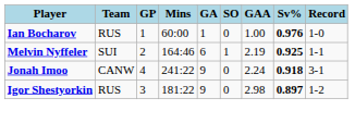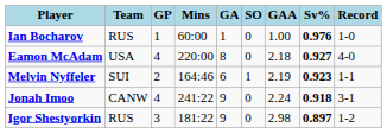 <table class="wikitable">
 <tr>
 <th style="background:lightblue;">Player</th>
 <th style="background:lightblue;">Team</th>
 <th style="background:lightblue;">GP</th>
 <th style="background:lightblue;">Mins</th>
 <th style="background:lightblue;">GA</th>
 <th style="background:lightblue;">SO</th>
 <th style="background:lightblue;">GAA</th>
 <th style="background:lightblue;">Sv%</th>
 <th style="background:lightblue;">Record</th>
 </tr>
 <tr>
 <td><strong><a href='#'>Ian Bocharov</a></strong></td>
 <td>RUS</td>
 <td>1</td>
 <td>60:00</td>
 <td>1</td>
 <td>0</td>
 <td>1.00</td>
 <td><strong>0.976</strong></td>
 <td>1-0</td>
 </tr>
 <tr>
+<td><strong><a href='#'>Eamon McAdam</a></strong></td>
+<td>USA</td>
+<td>4</td>
+<td>220:00</td>
+<td>8</td>
+<td>0</td>
+<td>2.18</td>
+<td><strong>0.927</strong></td>
+<td>4-0</td>
+</tr>
+<tr>
 <td><strong><a href='#'>Melvin Nyffeler</a></strong></td>
 <td>SUI</td>
 <td>2</td>
 <td>164:46</td>
 <td>6</td>
 <td>1</td>
 <td>2.19</td>
-<td><strong>0.925</strong></td>
+<td><strong>0.923</strong></td>
 <td>1-1</td>
 </tr>
 <tr>
 <td><strong><a href='#'>Jonah Imoo</a></strong></td>
 <td>CANW</td>
 <td>4</td>
 <td>241:22</td>
 <td>9</td>
 <td>0</td>
 <td>2.24</td>
 <td><strong>0.918</strong></td>
 <td>3-1</td>
 </tr>
 <tr>
 <td><strong><a href='#'>Igor Shestyorkin</a></strong></td>
 <td>RUS</td>
 <td>3</td>
 <td>181:22</td>
 <td>9</td>
 <td>0</td>
 <td>2.98</td>
 <td><strong>0.897</strong></td>
 <td>1-2</td>
 </tr>
 </table>
